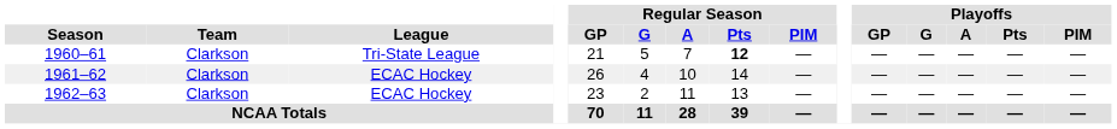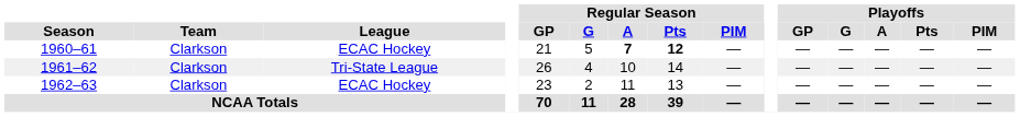 <table border="0" cellpadding="1" cellspacing="0" style="text-align:center; width:70em">
 <tr bgcolor="#e0e0e0">
 <th colspan="3"  bgcolor="#ffffff"> </th>
 <th rowspan="99" bgcolor="#ffffff"> </th>
 <th colspan="5">Regular Season</th>
 <th rowspan="99" bgcolor="#ffffff"> </th>
 <th colspan="5">Playoffs</th>
 </tr>
 <tr bgcolor="#e0e0e0">
 <th>Season</th>
 <th>Team</th>
 <th>League</th>
 <th>GP</th>
 <th><a href='#'>G</a></th>
 <th><a href='#'>A</a></th>
 <th><a href='#'>Pts</a></th>
 <th><a href='#'>PIM</a></th>
 <th>GP</th>
 <th>G</th>
 <th>A</th>
 <th>Pts</th>
 <th>PIM</th>
 </tr>
 <tr>
 <td><a href='#'>1960–61</a></td>
 <td><a href='#'>Clarkson</a></td>
-<td><a href='#'>Tri-State League</a></td>
+<td><a href='#'>ECAC Hockey</a></td>
 <td>21</td>
 <td>5</td>
-<td>7</td>
+<td><strong>7</strong></td>
 <td><strong>12</strong></td>
 <td>—</td>
 <td>—</td>
 <td>—</td>
 <td>—</td>
 <td>—</td>
 <td>—</td>
 </tr>
 <tr bgcolor=f0f0f0>
 <td><a href='#'>1961–62</a></td>
 <td><a href='#'>Clarkson</a></td>
-<td><a href='#'>ECAC Hockey</a></td>
+<td><a href='#'>Tri-State League</a></td>
 <td>26</td>
 <td>4</td>
 <td>10</td>
 <td>14</td>
 <td>—</td>
 <td>—</td>
 <td>—</td>
 <td>—</td>
 <td>—</td>
 <td>—</td>
 </tr>
 <tr>
 <td><a href='#'>1962–63</a></td>
 <td><a href='#'>Clarkson</a></td>
 <td><a href='#'>ECAC Hockey</a></td>
 <td>23</td>
 <td>2</td>
 <td>11</td>
 <td>13</td>
 <td>—</td>
 <td>—</td>
 <td>—</td>
 <td>—</td>
 <td>—</td>
 <td>—</td>
 </tr>
 <tr bgcolor="#e0e0e0">
 <th colspan="3">NCAA Totals</th>
 <th>70</th>
 <th>11</th>
 <th>28</th>
 <th>39</th>
 <th>—</th>
 <th>—</th>
 <th>—</th>
 <th>—</th>
 <th>—</th>
 <th>—</th>
 </tr>
 </table>
